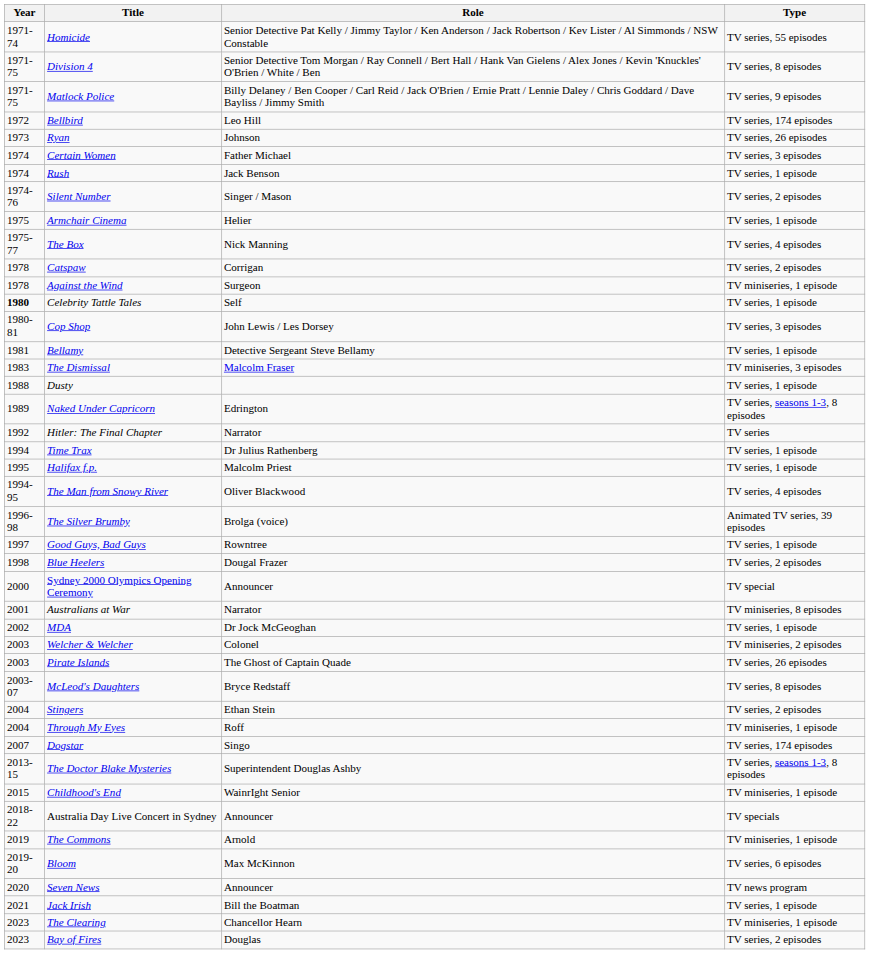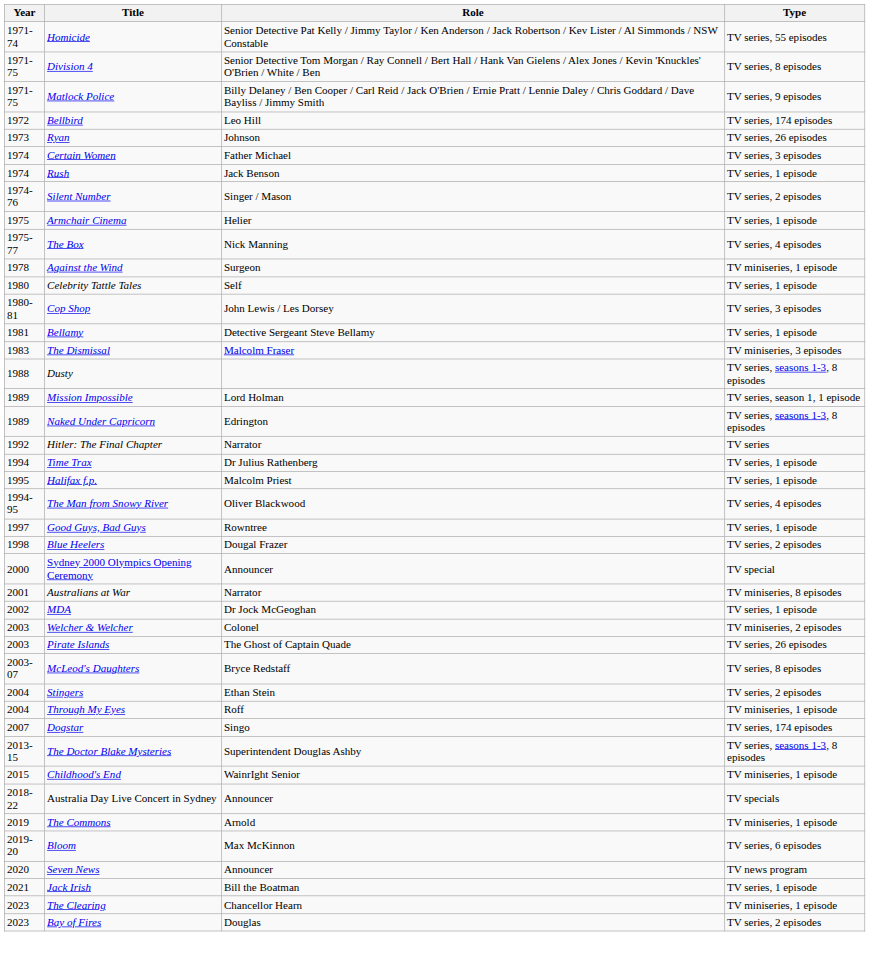 <table class="wikitable">
 <tr>
 <th>Year</th>
 <th>Title</th>
 <th>Role</th>
 <th>Type</th>
 </tr>
 <tr>
 <td>1971-74</td>
 <td><em><a href='#'>Homicide</a></em></td>
 <td>Senior Detective Pat Kelly / Jimmy Taylor / Ken Anderson / Jack Robertson / Kev Lister / Al Simmonds / NSW Constable</td>
 <td>TV series, 55 episodes</td>
 </tr>
 <tr>
 <td>1971-75</td>
 <td><em><a href='#'>Division 4</a></em></td>
 <td>Senior Detective Tom Morgan / Ray Connell / Bert Hall / Hank Van Gielens / Alex Jones / Kevin 'Knuckles' O'Brien / White / Ben</td>
 <td>TV series, 8 episodes</td>
 </tr>
 <tr>
 <td>1971-75</td>
 <td><em><a href='#'>Matlock Police</a></em></td>
 <td>Billy Delaney / Ben Cooper / Carl Reid / Jack O'Brien / Ernie Pratt / Lennie Daley / Chris Goddard / Dave Bayliss / Jimmy Smith</td>
 <td>TV series, 9 episodes</td>
 </tr>
 <tr>
 <td>1972</td>
 <td><em><a href='#'>Bellbird</a></em></td>
 <td>Leo Hill</td>
 <td>TV series, 174 episodes</td>
 </tr>
 <tr>
 <td>1973</td>
 <td><em><a href='#'>Ryan</a></em></td>
 <td>Johnson</td>
 <td>TV series, 26 episodes</td>
 </tr>
 <tr>
 <td>1974</td>
 <td><em><a href='#'>Certain Women</a></em></td>
 <td>Father Michael</td>
 <td>TV series, 3 episodes</td>
 </tr>
 <tr>
 <td>1974</td>
 <td><em><a href='#'>Rush</a></em></td>
 <td>Jack Benson</td>
 <td>TV series, 1 episode</td>
 </tr>
 <tr>
 <td>1974-76</td>
 <td><em><a href='#'>Silent Number</a></em></td>
 <td>Singer / Mason</td>
 <td>TV series, 2 episodes</td>
 </tr>
 <tr>
 <td>1975</td>
 <td><em><a href='#'>Armchair Cinema</a></em></td>
 <td>Helier</td>
 <td>TV series, 1 episode</td>
 </tr>
 <tr>
 <td>1975-77</td>
 <td><em><a href='#'>The Box</a></em></td>
 <td>Nick Manning</td>
 <td>TV series, 4 episodes</td>
 </tr>
 <tr>
 <td>1978</td>
-<td><em><a href='#'>Catspaw</a></em></td>
-<td>Corrigan</td>
-<td>TV series, 2 episodes</td>
-</tr>
-<tr>
-<td>1978</td>
 <td><em><a href='#'>Against the Wind</a></em></td>
 <td>Surgeon</td>
 <td>TV miniseries, 1 episode</td>
 </tr>
 <tr>
-<td><strong>1980</strong></td>
+<td>1980</td>
 <td><em>Celebrity Tattle Tales</em></td>
 <td>Self</td>
 <td>TV series, 1 episode</td>
 </tr>
 <tr>
 <td>1980-81</td>
 <td><em><a href='#'>Cop Shop</a></em></td>
 <td>John Lewis / Les Dorsey</td>
 <td>TV series, 3 episodes</td>
 </tr>
 <tr>
 <td>1981</td>
 <td><em><a href='#'>Bellamy</a></em></td>
 <td>Detective Sergeant Steve Bellamy</td>
 <td>TV series, 1 episode</td>
 </tr>
 <tr>
 <td>1983</td>
 <td><em><a href='#'>The Dismissal</a></em></td>
 <td><a href='#'>Malcolm Fraser</a></td>
 <td>TV miniseries, 3 episodes</td>
 </tr>
 <tr>
 <td>1988</td>
 <td><em>Dusty</em></td>
 <td></td>
-<td>TV series, 1 episode</td>
+<td>TV series, <a href='#'>seasons 1-3</a>, 8 episodes</td>
+</tr>
+<tr>
+<td>1989</td>
+<td><em><a href='#'>Mission Impossible</a></em></td>
+<td>Lord Holman</td>
+<td>TV series, season 1, 1 episode</td>
 </tr>
 <tr>
 <td>1989</td>
 <td><em><a href='#'>Naked Under Capricorn</a></em></td>
 <td>Edrington</td>
 <td>TV series, <a href='#'>seasons 1-3</a>, 8 episodes</td>
 </tr>
 <tr>
 <td>1992</td>
 <td><em>Hitler: The Final Chapter</em></td>
 <td>Narrator</td>
 <td>TV series</td>
 </tr>
 <tr>
 <td>1994</td>
 <td><em><a href='#'>Time Trax</a></em></td>
 <td>Dr Julius Rathenberg</td>
 <td>TV series, 1 episode</td>
 </tr>
 <tr>
 <td>1995</td>
 <td><em><a href='#'>Halifax f.p.</a></em></td>
 <td>Malcolm Priest</td>
 <td>TV series, 1 episode</td>
 </tr>
 <tr>
 <td>1994-95</td>
 <td><em><a href='#'>The Man from Snowy River</a></em></td>
 <td>Oliver Blackwood</td>
 <td>TV series, 4 episodes</td>
-</tr>
-<tr>
-<td>1996-98</td>
-<td><em><a href='#'>The Silver Brumby</a></em></td>
-<td>Brolga (voice)</td>
-<td>Animated TV series, 39 episodes</td>
 </tr>
 <tr>
 <td>1997</td>
 <td><em><a href='#'>Good Guys, Bad Guys</a></em></td>
 <td>Rowntree</td>
 <td>TV series, 1 episode</td>
 </tr>
 <tr>
 <td>1998</td>
 <td><em><a href='#'>Blue Heelers</a></em></td>
 <td>Dougal Frazer</td>
 <td>TV series, 2 episodes</td>
 </tr>
 <tr>
 <td>2000</td>
 <td><a href='#'>Sydney 2000 Olympics Opening Ceremony</a></td>
 <td>Announcer</td>
 <td>TV special</td>
 </tr>
 <tr>
 <td>2001</td>
 <td><em>Australians at War</em></td>
 <td>Narrator</td>
 <td>TV miniseries, 8 episodes</td>
 </tr>
 <tr>
 <td>2002</td>
 <td><em><a href='#'>MDA</a></em></td>
 <td>Dr Jock McGeoghan</td>
 <td>TV series, 1 episode</td>
 </tr>
 <tr>
 <td>2003</td>
 <td><em><a href='#'>Welcher & Welcher</a></em></td>
 <td>Colonel</td>
 <td>TV miniseries, 2 episodes</td>
 </tr>
 <tr>
 <td>2003</td>
 <td><em><a href='#'>Pirate Islands</a></em></td>
 <td>The Ghost of Captain Quade</td>
 <td>TV series, 26 episodes</td>
 </tr>
 <tr>
 <td>2003-07</td>
 <td><em><a href='#'>McLeod's Daughters</a></em></td>
 <td>Bryce Redstaff</td>
 <td>TV series, 8 episodes</td>
 </tr>
 <tr>
 <td>2004</td>
 <td><em><a href='#'>Stingers</a></em></td>
 <td>Ethan Stein</td>
 <td>TV series, 2 episodes</td>
 </tr>
 <tr>
 <td>2004</td>
 <td><em><a href='#'>Through My Eyes</a></em></td>
 <td>Roff</td>
 <td>TV miniseries, 1 episode</td>
 </tr>
 <tr>
 <td>2007</td>
 <td><em><a href='#'>Dogstar</a></em></td>
 <td>Singo</td>
 <td>TV series, 174 episodes</td>
 </tr>
 <tr>
 <td>2013-15</td>
 <td><em><a href='#'>The Doctor Blake Mysteries</a></em></td>
 <td>Superintendent Douglas Ashby</td>
 <td>TV series, <a href='#'>seasons 1-3</a>, 8 episodes</td>
 </tr>
 <tr>
 <td>2015</td>
 <td><em><a href='#'>Childhood's End</a></em></td>
 <td>WainrIght Senior</td>
 <td>TV miniseries, 1 episode</td>
 </tr>
 <tr>
 <td>2018-22</td>
 <td>Australia Day Live Concert in Sydney</td>
 <td>Announcer</td>
 <td>TV specials</td>
 </tr>
 <tr>
 <td>2019</td>
 <td><em><a href='#'>The Commons</a></em></td>
 <td>Arnold</td>
 <td>TV miniseries, 1 episode</td>
 </tr>
 <tr>
 <td>2019-20</td>
 <td><em><a href='#'>Bloom</a></em></td>
 <td>Max McKinnon</td>
 <td>TV series, 6 episodes</td>
 </tr>
 <tr>
 <td>2020</td>
 <td><em><a href='#'>Seven News</a></em></td>
 <td>Announcer</td>
 <td>TV news program</td>
 </tr>
 <tr>
 <td>2021</td>
 <td><em><a href='#'>Jack Irish</a></em></td>
 <td>Bill the Boatman</td>
 <td>TV series, 1 episode</td>
 </tr>
 <tr>
 <td>2023</td>
 <td><em><a href='#'>The Clearing</a></em></td>
 <td>Chancellor Hearn</td>
 <td>TV miniseries, 1 episode</td>
 </tr>
 <tr>
 <td>2023</td>
 <td><em><a href='#'>Bay of Fires</a></em></td>
 <td>Douglas</td>
 <td>TV series, 2 episodes</td>
 </tr>
 </table>
